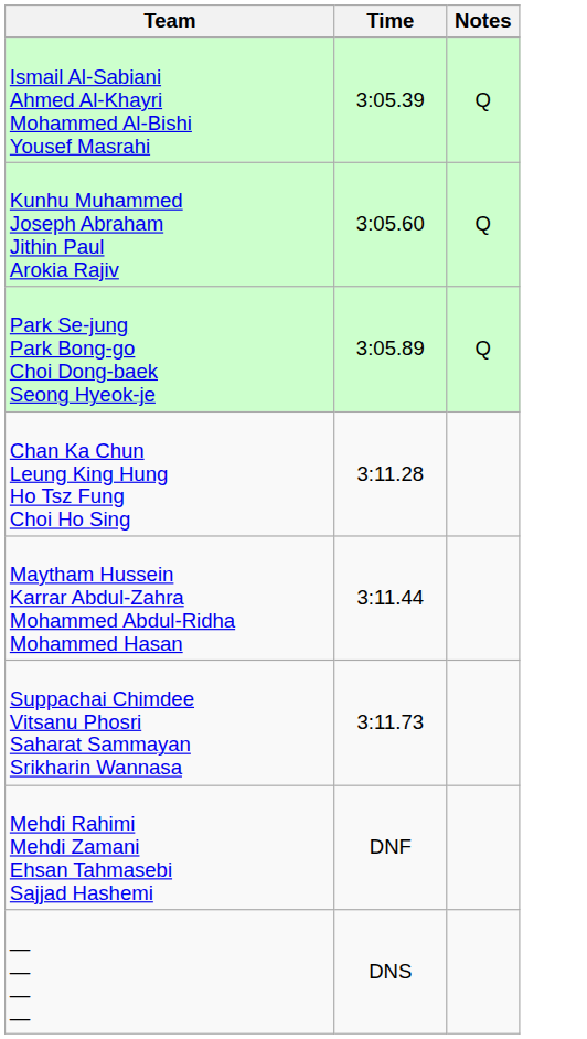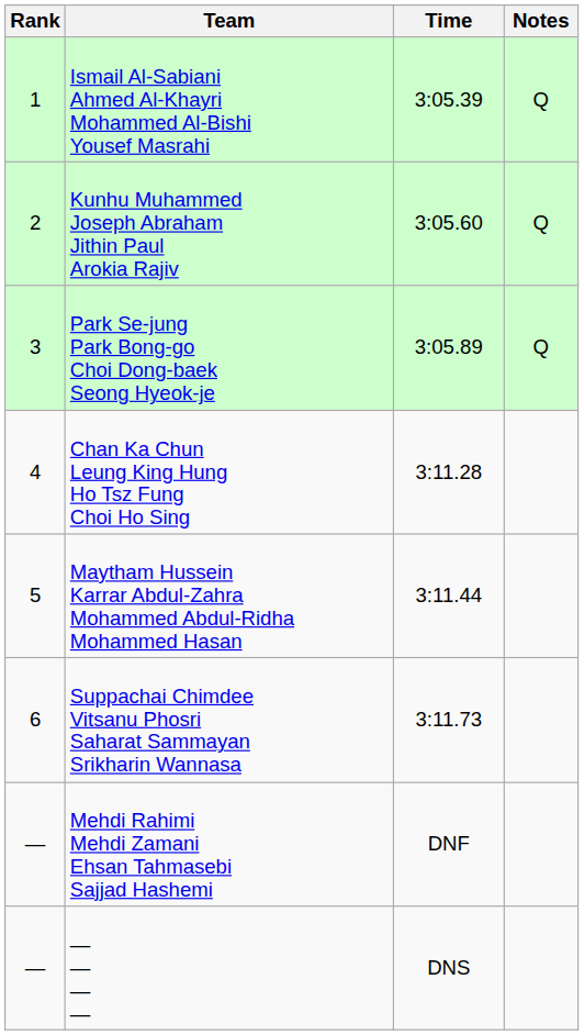 <table class="wikitable" style="text-align:center">
 <tr>
+<th width=40>Rank</th>
 <th width=250>Team</th>
 <th width=80>Time</th>
 <th width=50>Notes</th>
 </tr>
 <tr bgcolor=ccffcc>
+<td>1</td>
 <td align=left><br><a href='#'>Ismail Al-Sabiani</a><br><a href='#'>Ahmed Al-Khayri</a><br><a href='#'>Mohammed Al-Bishi</a><br><a href='#'>Yousef Masrahi</a></td>
 <td>3:05.39</td>
 <td>Q</td>
 </tr>
 <tr bgcolor=ccffcc>
+<td>2</td>
 <td align=left><br><a href='#'>Kunhu Muhammed</a><br><a href='#'>Joseph Abraham</a><br><a href='#'>Jithin Paul</a><br><a href='#'>Arokia Rajiv</a></td>
 <td>3:05.60</td>
 <td>Q</td>
 </tr>
 <tr bgcolor=ccffcc>
+<td>3</td>
 <td align=left><br><a href='#'>Park Se-jung</a><br><a href='#'>Park Bong-go</a><br><a href='#'>Choi Dong-baek</a><br><a href='#'>Seong Hyeok-je</a></td>
 <td>3:05.89</td>
 <td>Q</td>
 </tr>
 <tr>
+<td>4</td>
 <td align=left><br><a href='#'>Chan Ka Chun</a><br><a href='#'>Leung King Hung</a><br><a href='#'>Ho Tsz Fung</a><br><a href='#'>Choi Ho Sing</a></td>
 <td>3:11.28</td>
 <td></td>
 </tr>
 <tr>
+<td>5</td>
 <td align=left><br><a href='#'>Maytham Hussein</a><br><a href='#'>Karrar Abdul-Zahra</a><br><a href='#'>Mohammed Abdul-Ridha</a><br><a href='#'>Mohammed Hasan</a></td>
 <td>3:11.44</td>
 <td></td>
 </tr>
 <tr>
+<td>6</td>
 <td align=left><br><a href='#'>Suppachai Chimdee</a><br><a href='#'>Vitsanu Phosri</a><br><a href='#'>Saharat Sammayan</a><br><a href='#'>Srikharin Wannasa</a></td>
 <td>3:11.73</td>
 <td></td>
 </tr>
 <tr>
+<td>—</td>
 <td align=left><br><a href='#'>Mehdi Rahimi</a><br><a href='#'>Mehdi Zamani</a><br><a href='#'>Ehsan Tahmasebi</a><br><a href='#'>Sajjad Hashemi</a></td>
 <td>DNF</td>
 <td></td>
 </tr>
 <tr>
+<td>—</td>
 <td align=left><br>—<br>—<br>—<br>—</td>
 <td>DNS</td>
 <td></td>
 </tr>
 </table>
